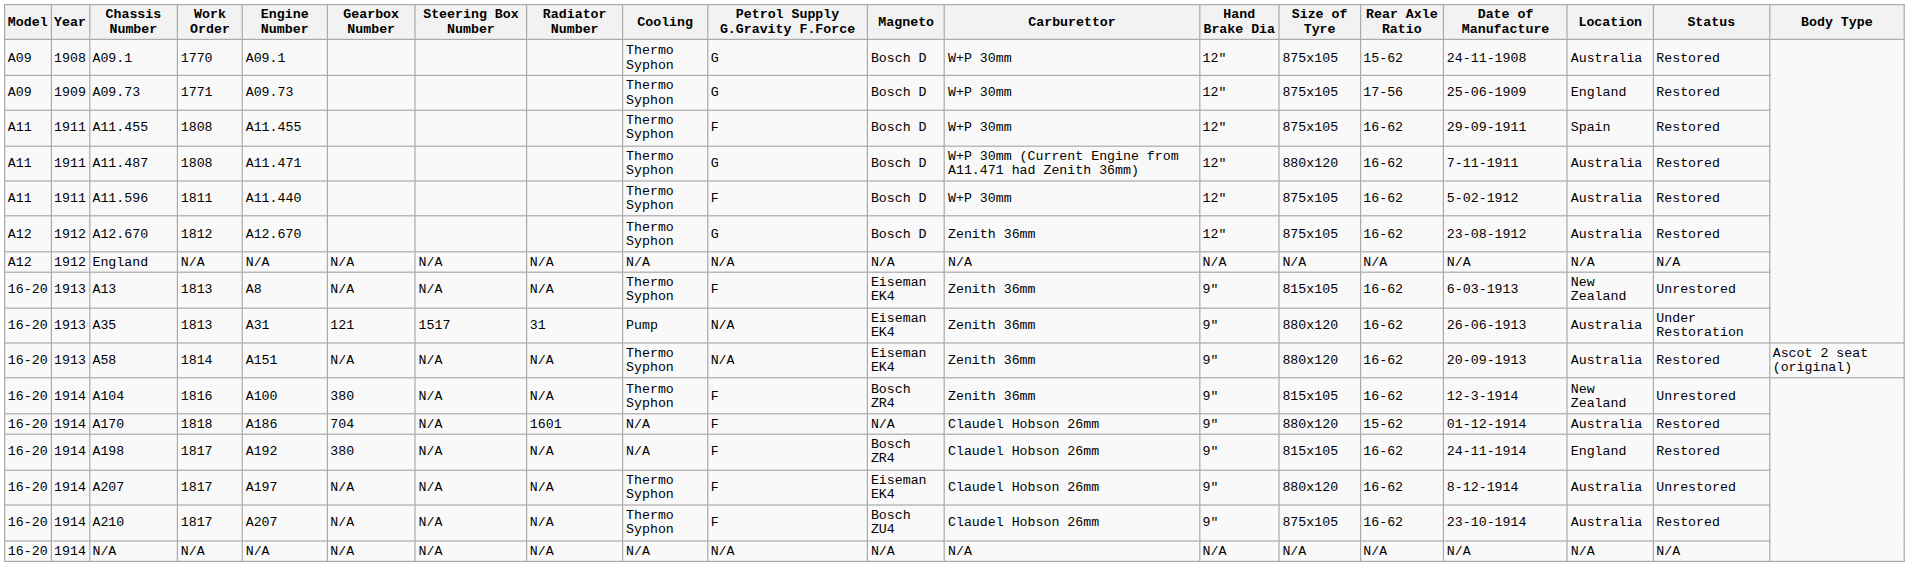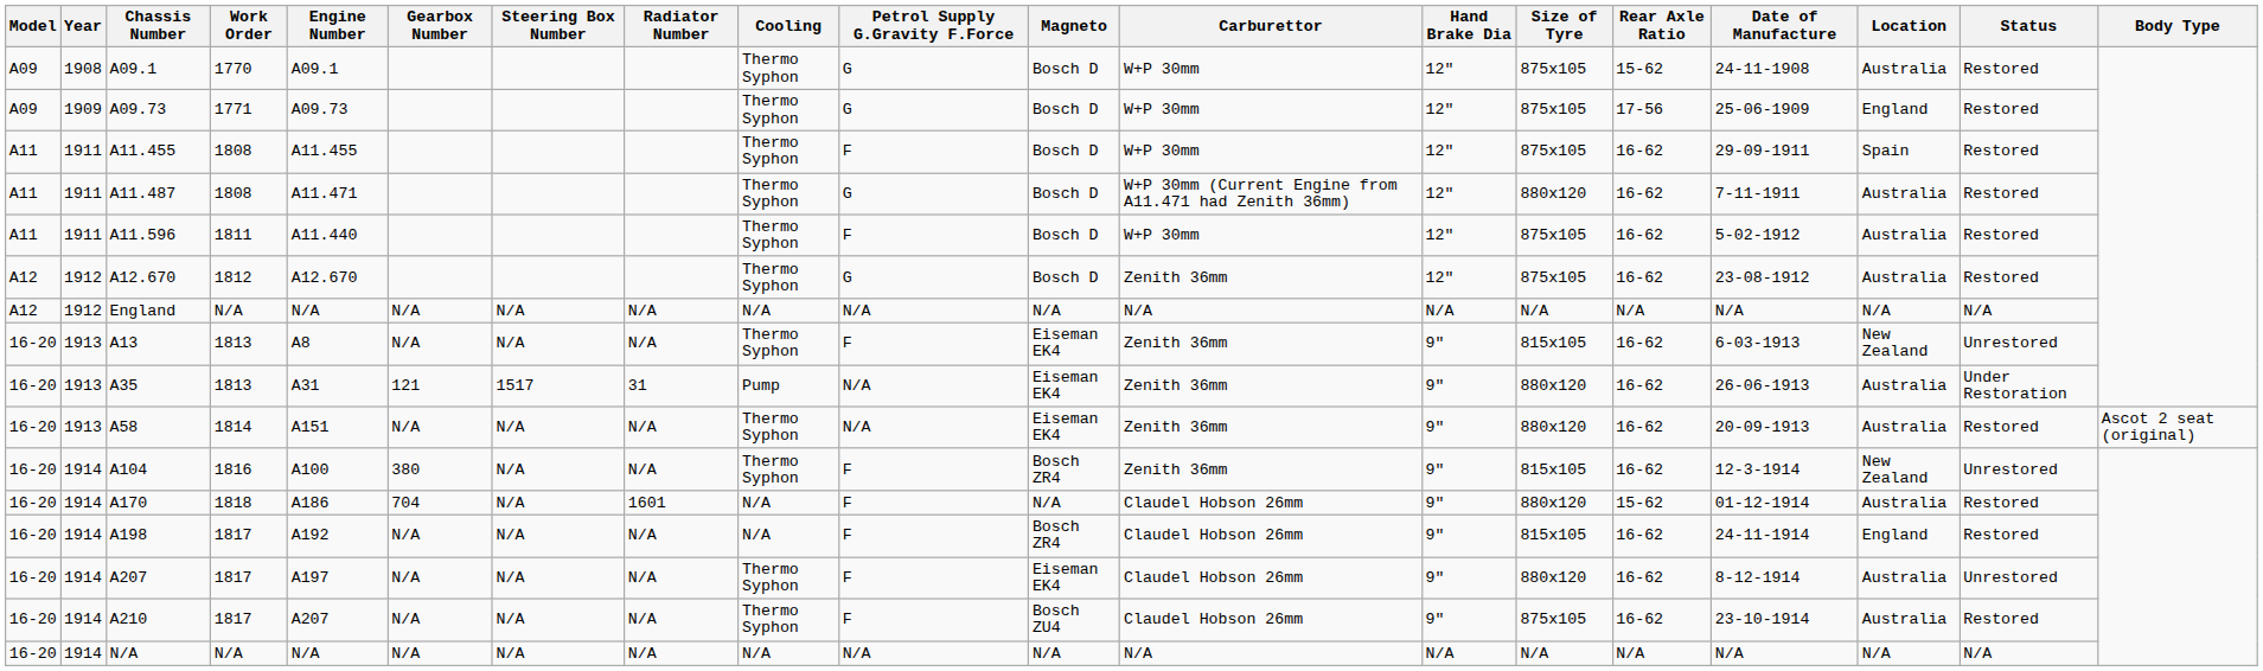 <table class="wikitable" style="font-size: 85%; width:100%">
 <tr ---->
 <th>Model</th>
 <th>Year</th>
 <th>Chassis Number</th>
 <th>Work Order</th>
 <th>Engine Number</th>
 <th>Gearbox Number</th>
 <th>Steering Box Number</th>
 <th>Radiator Number</th>
 <th>Cooling</th>
 <th>Petrol Supply G.Gravity F.Force</th>
 <th>Magneto</th>
 <th>Carburettor</th>
 <th>Hand Brake Dia</th>
 <th>Size of Tyre</th>
 <th>Rear Axle Ratio</th>
 <th>Date of Manufacture</th>
 <th>Location</th>
 <th>Status</th>
 <th>Body Type</th>
 </tr>
 <tr>
 <td>A09</td>
 <td>1908</td>
 <td>A09.1</td>
 <td>1770</td>
 <td>A09.1</td>
 <td></td>
 <td></td>
 <td></td>
 <td>Thermo Syphon</td>
 <td>G</td>
 <td>Bosch D</td>
 <td>W+P 30mm</td>
 <td>12"</td>
 <td>875x105</td>
 <td>15-62</td>
 <td>24-11-1908</td>
 <td>Australia</td>
 <td>Restored</td>
 </tr>
 <tr>
 <td>A09</td>
 <td>1909</td>
 <td>A09.73</td>
 <td>1771</td>
 <td>A09.73</td>
 <td></td>
 <td></td>
 <td></td>
 <td>Thermo Syphon</td>
 <td>G</td>
 <td>Bosch D</td>
 <td>W+P 30mm</td>
 <td>12"</td>
 <td>875x105</td>
 <td>17-56</td>
 <td>25-06-1909</td>
 <td>England</td>
 <td>Restored</td>
 </tr>
 <tr>
 <td>A11</td>
 <td>1911</td>
 <td>A11.455</td>
 <td>1808</td>
 <td>A11.455</td>
 <td></td>
 <td></td>
 <td></td>
 <td>Thermo Syphon</td>
 <td>F</td>
 <td>Bosch D</td>
 <td>W+P 30mm</td>
 <td>12"</td>
 <td>875x105</td>
 <td>16-62</td>
 <td>29-09-1911</td>
 <td>Spain</td>
 <td>Restored</td>
 </tr>
 <tr>
 <td>A11</td>
 <td>1911</td>
 <td>A11.487</td>
 <td>1808</td>
 <td>A11.471</td>
 <td></td>
 <td></td>
 <td></td>
 <td>Thermo Syphon</td>
 <td>G</td>
 <td>Bosch D</td>
 <td>W+P 30mm (Current Engine from A11.471 had Zenith 36mm)</td>
 <td>12"</td>
 <td>880x120</td>
 <td>16-62</td>
 <td>7-11-1911</td>
 <td>Australia</td>
 <td>Restored</td>
 </tr>
 <tr>
 <td>A11</td>
 <td>1911</td>
 <td>A11.596</td>
 <td>1811</td>
 <td>A11.440</td>
 <td></td>
 <td></td>
 <td></td>
 <td>Thermo Syphon</td>
 <td>F</td>
 <td>Bosch D</td>
 <td>W+P 30mm</td>
 <td>12"</td>
 <td>875x105</td>
 <td>16-62</td>
 <td>5-02-1912</td>
 <td>Australia</td>
 <td>Restored</td>
 </tr>
 <tr>
 <td>A12</td>
 <td>1912</td>
 <td>A12.670</td>
 <td>1812</td>
 <td>A12.670</td>
 <td></td>
 <td></td>
 <td></td>
 <td>Thermo Syphon</td>
 <td>G</td>
 <td>Bosch D</td>
 <td>Zenith 36mm</td>
 <td>12"</td>
 <td>875x105</td>
 <td>16-62</td>
 <td>23-08-1912</td>
 <td>Australia</td>
 <td>Restored</td>
 </tr>
 <tr>
 <td>A12</td>
 <td>1912</td>
 <td>England</td>
 <td>N/A</td>
 <td>N/A</td>
 <td>N/A</td>
 <td>N/A</td>
 <td>N/A</td>
 <td>N/A</td>
 <td>N/A</td>
 <td>N/A</td>
 <td>N/A</td>
 <td>N/A</td>
 <td>N/A</td>
 <td>N/A</td>
 <td>N/A</td>
 <td>N/A</td>
 <td>N/A</td>
 </tr>
 <tr>
 <td>16-20</td>
 <td>1913</td>
 <td>A13</td>
 <td>1813</td>
 <td>A8</td>
 <td>N/A</td>
 <td>N/A</td>
 <td>N/A</td>
 <td>Thermo Syphon</td>
 <td>F</td>
 <td>Eiseman EK4</td>
 <td>Zenith 36mm</td>
 <td>9"</td>
 <td>815x105</td>
 <td>16-62</td>
 <td>6-03-1913</td>
 <td>New Zealand</td>
 <td>Unrestored</td>
 </tr>
 <tr>
 <td>16-20</td>
 <td>1913</td>
 <td>A35</td>
 <td>1813</td>
 <td>A31</td>
 <td>121</td>
 <td>1517</td>
 <td>31</td>
 <td>Pump</td>
 <td>N/A</td>
 <td>Eiseman EK4</td>
 <td>Zenith 36mm</td>
 <td>9"</td>
 <td>880x120</td>
 <td>16-62</td>
 <td>26-06-1913</td>
 <td>Australia</td>
 <td>Under Restoration</td>
 </tr>
 <tr>
 <td>16-20</td>
 <td>1913</td>
 <td>A58</td>
 <td>1814</td>
 <td>A151</td>
 <td>N/A</td>
 <td>N/A</td>
 <td>N/A</td>
 <td>Thermo Syphon</td>
 <td>N/A</td>
 <td>Eiseman EK4</td>
 <td>Zenith 36mm</td>
 <td>9"</td>
 <td>880x120</td>
 <td>16-62</td>
 <td>20-09-1913</td>
 <td>Australia</td>
 <td>Restored</td>
 <td>Ascot 2 seat (original)</td>
 </tr>
 <tr>
 <td>16-20</td>
 <td>1914</td>
 <td>A104</td>
 <td>1816</td>
 <td>A100</td>
 <td>380</td>
 <td>N/A</td>
 <td>N/A</td>
 <td>Thermo Syphon</td>
 <td>F</td>
 <td>Bosch ZR4</td>
 <td>Zenith 36mm</td>
 <td>9"</td>
 <td>815x105</td>
 <td>16-62</td>
 <td>12-3-1914</td>
 <td>New Zealand</td>
 <td>Unrestored</td>
 </tr>
 <tr>
 <td>16-20</td>
 <td>1914</td>
 <td>A170</td>
 <td>1818</td>
 <td>A186</td>
 <td>704</td>
 <td>N/A</td>
 <td>1601</td>
 <td>N/A</td>
 <td>F</td>
 <td>N/A</td>
 <td>Claudel Hobson 26mm</td>
 <td>9"</td>
 <td>880x120</td>
 <td>15-62</td>
 <td>01-12-1914</td>
 <td>Australia</td>
 <td>Restored</td>
 </tr>
 <tr>
 <td>16-20</td>
 <td>1914</td>
 <td>A198</td>
 <td>1817</td>
 <td>A192</td>
-<td>380</td>
+<td>N/A</td>
 <td>N/A</td>
 <td>N/A</td>
 <td>N/A</td>
 <td>F</td>
 <td>Bosch ZR4</td>
 <td>Claudel Hobson 26mm</td>
 <td>9"</td>
 <td>815x105</td>
 <td>16-62</td>
 <td>24-11-1914</td>
 <td>England</td>
 <td>Restored</td>
 </tr>
 <tr>
 <td>16-20</td>
 <td>1914</td>
 <td>A207</td>
 <td>1817</td>
 <td>A197</td>
 <td>N/A</td>
 <td>N/A</td>
 <td>N/A</td>
 <td>Thermo Syphon</td>
 <td>F</td>
 <td>Eiseman EK4</td>
 <td>Claudel Hobson 26mm</td>
 <td>9"</td>
 <td>880x120</td>
 <td>16-62</td>
 <td>8-12-1914</td>
 <td>Australia</td>
 <td>Unrestored</td>
 </tr>
 <tr>
 <td>16-20</td>
 <td>1914</td>
 <td>A210</td>
 <td>1817</td>
 <td>A207</td>
 <td>N/A</td>
 <td>N/A</td>
 <td>N/A</td>
 <td>Thermo Syphon</td>
 <td>F</td>
 <td>Bosch ZU4</td>
 <td>Claudel Hobson 26mm</td>
 <td>9"</td>
 <td>875x105</td>
 <td>16-62</td>
 <td>23-10-1914</td>
 <td>Australia</td>
 <td>Restored</td>
 </tr>
 <tr>
 <td>16-20</td>
 <td>1914</td>
 <td>N/A</td>
 <td>N/A</td>
 <td>N/A</td>
 <td>N/A</td>
 <td>N/A</td>
 <td>N/A</td>
 <td>N/A</td>
 <td>N/A</td>
 <td>N/A</td>
 <td>N/A</td>
 <td>N/A</td>
 <td>N/A</td>
 <td>N/A</td>
 <td>N/A</td>
 <td>N/A</td>
 <td>N/A</td>
 </tr>
 </table>
